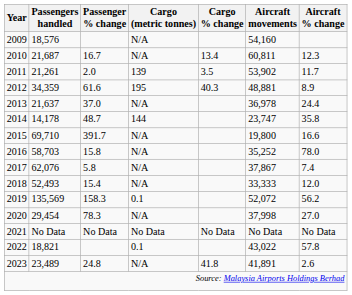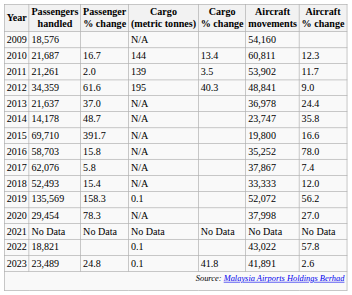 <table class="wikitable sortable">
 <tr>
 <th>Year</th>
 <th>Passengers<br>handled</th>
 <th>Passenger<br>% change</th>
 <th>Cargo<br>(metric tonnes)</th>
 <th>Cargo<br>% change</th>
 <th>Aircraft<br> movements</th>
 <th>Aircraft<br>% change</th>
 </tr>
 <tr>
 <td>2009</td>
 <td>18,576</td>
 <td></td>
 <td>N/A</td>
 <td></td>
 <td>54,160</td>
 <td></td>
 </tr>
 <tr>
 <td>2010</td>
 <td>21,687</td>
 <td> 16.7</td>
-<td>N/A</td>
+<td>144</td>
 <td> 13.4</td>
 <td>60,811</td>
 <td> 12.3</td>
 </tr>
 <tr>
 <td>2011</td>
 <td>21,261</td>
 <td> 2.0</td>
 <td>139</td>
 <td> 3.5</td>
 <td>53,902</td>
 <td> 11.7</td>
 </tr>
 <tr>
 <td>2012</td>
 <td>34,359</td>
 <td> 61.6</td>
 <td>195</td>
 <td> 40.3</td>
-<td>48,881</td>
-<td> 8.9</td>
+<td>48,841</td>
+<td> 9.0</td>
 </tr>
 <tr>
 <td>2013</td>
 <td>21,637</td>
 <td> 37.0</td>
 <td>N/A</td>
 <td></td>
 <td>36,978</td>
 <td> 24.4</td>
 </tr>
 <tr>
 <td>2014</td>
 <td>14,178</td>
 <td> 48.7</td>
-<td>144</td>
+<td>N/A</td>
 <td></td>
 <td>23,747</td>
 <td> 35.8</td>
 </tr>
 <tr>
 <td>2015</td>
 <td>69,710</td>
 <td> 391.7</td>
 <td>N/A</td>
 <td></td>
 <td>19,800</td>
 <td> 16.6</td>
 </tr>
 <tr>
 <td>2016</td>
 <td>58,703</td>
 <td> 15.8</td>
 <td>N/A</td>
 <td></td>
 <td>35,252</td>
 <td> 78.0</td>
 </tr>
 <tr>
 <td>2017</td>
 <td>62,076</td>
 <td> 5.8</td>
 <td>N/A</td>
 <td></td>
 <td>37,867</td>
 <td> 7.4</td>
 </tr>
 <tr>
 <td>2018</td>
 <td>52,493</td>
 <td> 15.4</td>
 <td>N/A</td>
 <td></td>
 <td>33,333</td>
 <td> 12.0</td>
 </tr>
 <tr>
 <td>2019</td>
 <td>135,569</td>
 <td> 158.3</td>
 <td>0.1</td>
 <td></td>
 <td>52,072</td>
 <td> 56.2</td>
 </tr>
 <tr>
 <td>2020</td>
 <td>29,454</td>
 <td> 78.3</td>
 <td>N/A</td>
 <td></td>
 <td>37,998</td>
 <td> 27.0</td>
 </tr>
 <tr>
 <td>2021</td>
 <td>No Data</td>
 <td>No Data</td>
 <td>No Data</td>
 <td>No Data</td>
 <td>No Data</td>
 <td>No Data</td>
 </tr>
 <tr>
 <td>2022</td>
 <td>18,821</td>
 <td></td>
 <td>0.1</td>
 <td></td>
 <td>43,022</td>
 <td> 57.8</td>
 </tr>
 <tr>
 <td>2023</td>
 <td>23,489</td>
 <td> 24.8</td>
-<td>N/A</td>
+<td>0.1</td>
 <td> 41.8</td>
 <td>41,891</td>
 <td> 2.6</td>
 </tr>
 <tr>
 <td colspan="7" style="text-align:right;"><sup><em>Source: <a href='#'>Malaysia Airports Holdings Berhad</a></em></sup></td>
 </tr>
 </table>
